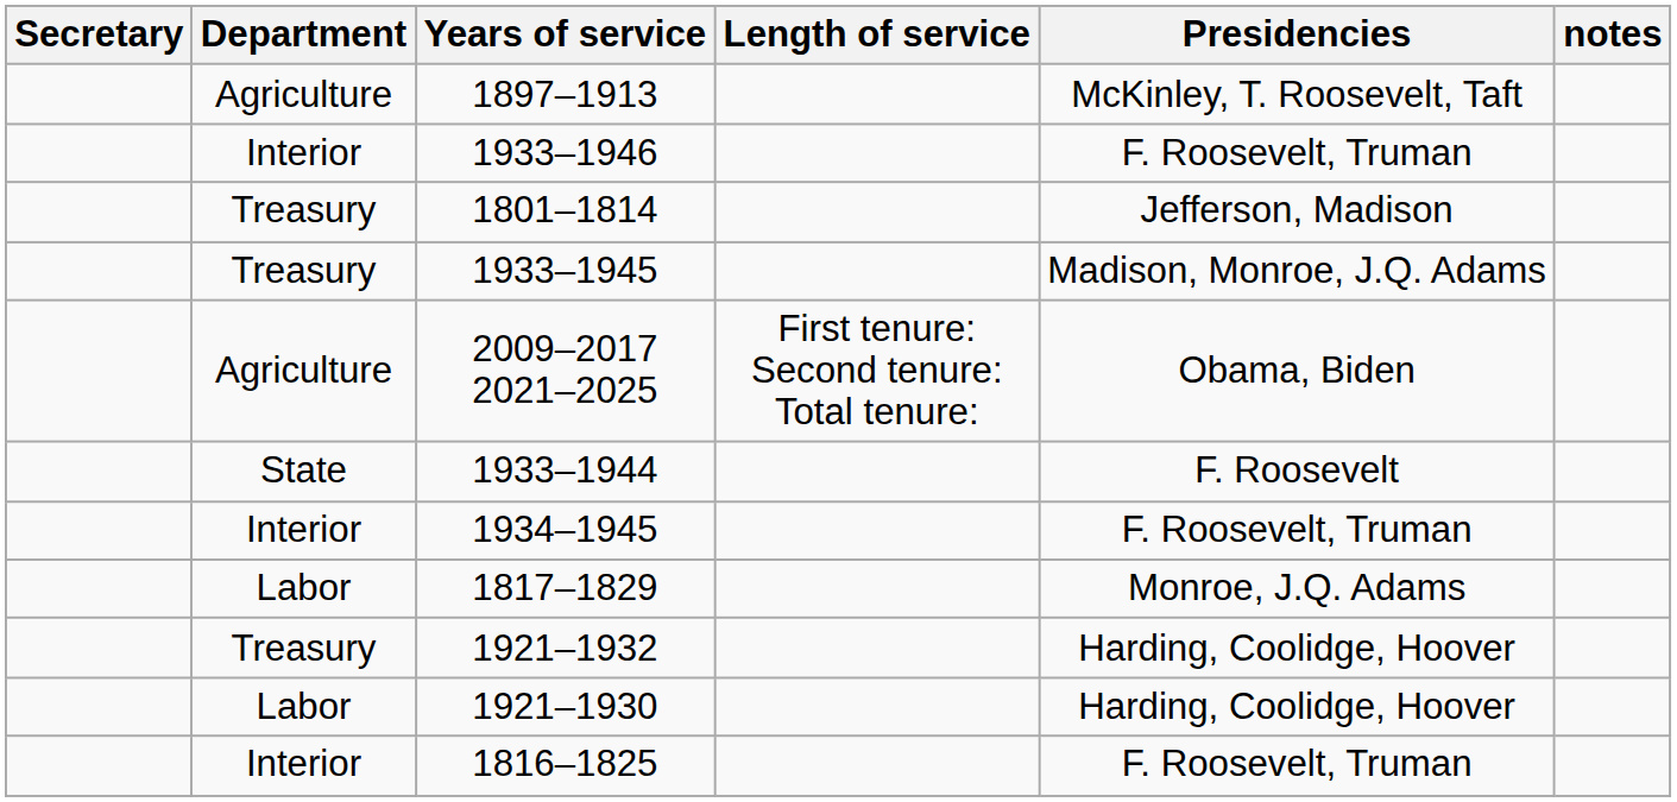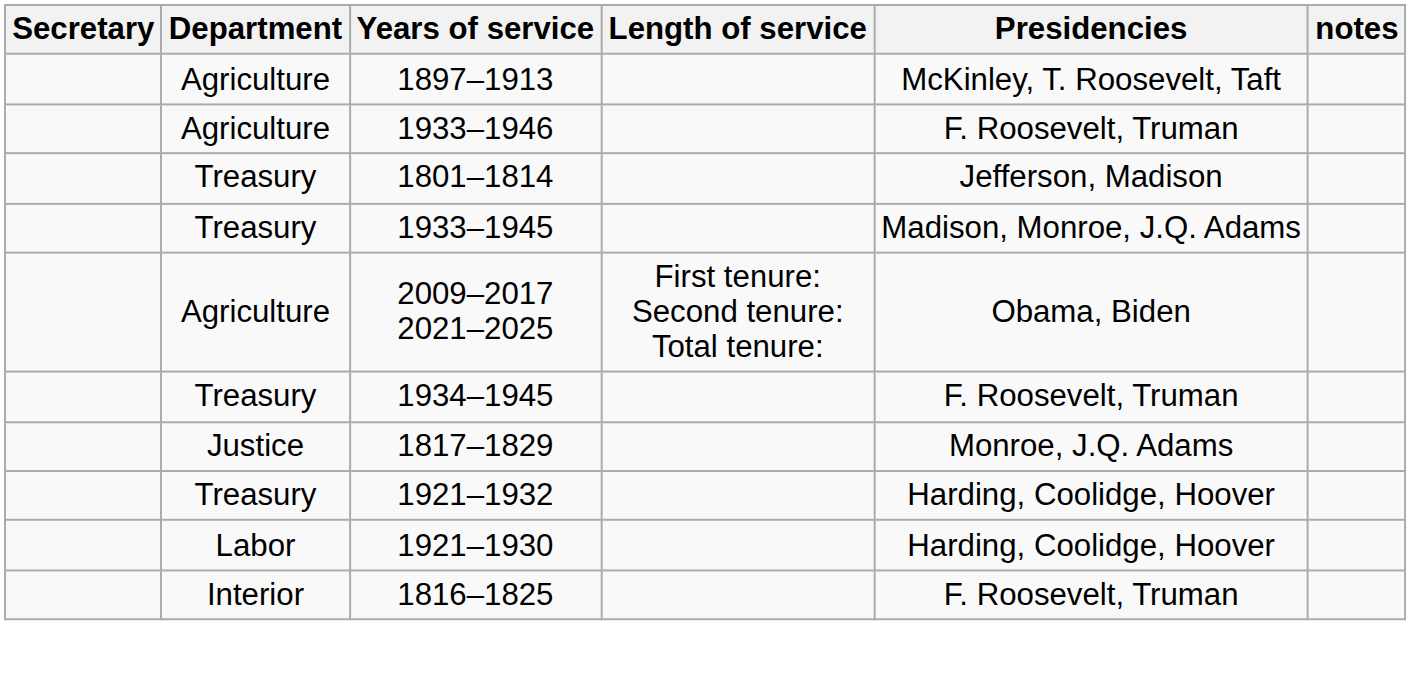 <table class="sortable wikitable">
 <tr>
 <th>Secretary</th>
 <th>Department</th>
 <th>Years of service</th>
 <th>Length of service</th>
 <th>Presidencies</th>
 <th>notes</th>
 </tr>
 <tr align=center>
 <td align=left> </td>
 <td>Agriculture</td>
 <td>1897–1913</td>
 <td></td>
 <td>McKinley, T. Roosevelt, Taft</td>
 <td></td>
 </tr>
 <tr align=center>
 <td align=left> </td>
-<td>Interior</td>
+<td>Agriculture</td>
 <td>1933–1946</td>
 <td></td>
 <td>F. Roosevelt, Truman</td>
 <td></td>
 </tr>
 <tr align=center>
 <td align=left> </td>
 <td>Treasury</td>
 <td>1801–1814</td>
 <td></td>
 <td>Jefferson, Madison</td>
 <td></td>
 </tr>
 <tr align=center>
 <td align=left> </td>
 <td>Treasury</td>
 <td>1933–1945</td>
 <td></td>
 <td>Madison, Monroe, J.Q. Adams</td>
 <td></td>
 </tr>
 <tr align=center>
 <td align=left> </td>
 <td>Agriculture</td>
 <td>2009–2017<br>2021–2025</td>
 <td>First tenure: <br>Second tenure: <br>Total tenure: </td>
 <td>Obama, Biden</td>
 <td></td>
 </tr>
 <tr align=center>
 <td align=left> </td>
-<td>State</td>
-<td>1933–1944</td>
-<td></td>
-<td>F. Roosevelt</td>
-<td></td>
-</tr>
-<tr align=center>
-<td align=left> </td>
-<td>Interior</td>
+<td>Treasury</td>
 <td>1934–1945</td>
 <td></td>
 <td>F. Roosevelt, Truman</td>
 <td></td>
 </tr>
 <tr align=center>
 <td align=left> </td>
-<td>Labor</td>
+<td>Justice</td>
 <td>1817–1829</td>
 <td></td>
 <td>Monroe, J.Q. Adams</td>
 <td></td>
 </tr>
 <tr align=center>
 <td align=left> </td>
 <td>Treasury</td>
 <td>1921–1932</td>
 <td></td>
 <td>Harding, Coolidge, Hoover</td>
 <td></td>
 </tr>
 <tr align=center>
 <td align=left> </td>
 <td>Labor</td>
 <td>1921–1930</td>
 <td></td>
 <td>Harding, Coolidge, Hoover</td>
 <td></td>
 </tr>
 <tr align=center>
 <td align=left> </td>
 <td>Interior</td>
 <td>1816–1825</td>
 <td></td>
 <td>F. Roosevelt, Truman</td>
 <td></td>
 </tr>
 </table>
